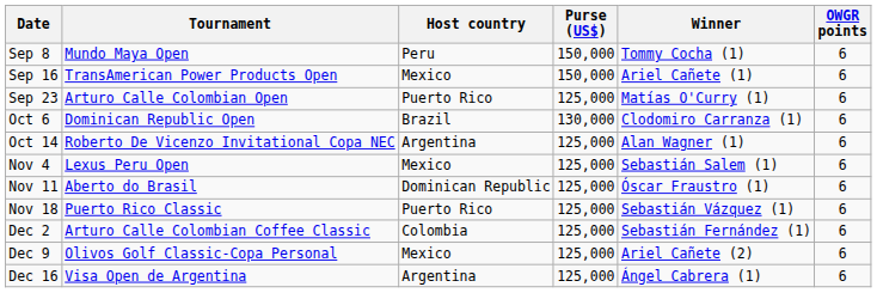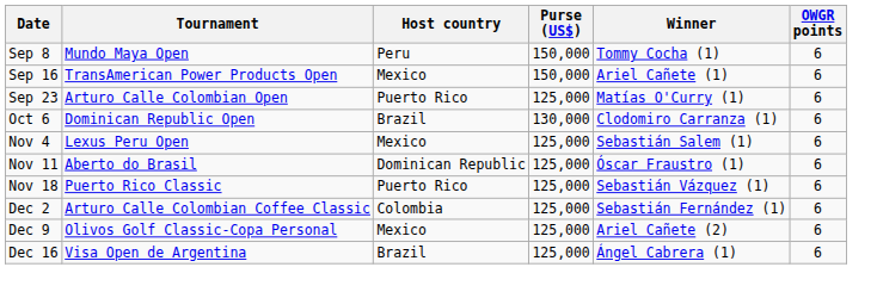 <table class="wikitable" style="font-size:95%;">
 <tr>
 <th>Date</th>
 <th>Tournament</th>
 <th>Host country</th>
 <th>Purse<br>(<a href='#'>US$</a>)</th>
 <th>Winner</th>
 <th><a href='#'>OWGR</a><br>points</th>
 </tr>
 <tr>
 <td>Sep 8</td>
 <td><a href='#'>Mundo Maya Open</a></td>
 <td>Peru</td>
 <td align=right>150,000</td>
 <td> <a href='#'>Tommy Cocha</a> (1)</td>
 <td align=center>6</td>
 </tr>
 <tr>
 <td>Sep 16</td>
 <td><a href='#'>TransAmerican Power Products Open</a></td>
 <td>Mexico</td>
 <td align=right>150,000</td>
 <td> <a href='#'>Ariel Cañete</a> (1)</td>
 <td align=center>6</td>
 </tr>
 <tr>
 <td>Sep 23</td>
 <td><a href='#'>Arturo Calle Colombian Open</a></td>
 <td>Puerto Rico</td>
 <td align=right>125,000</td>
 <td> <a href='#'>Matías O'Curry</a> (1)</td>
 <td align=center>6</td>
 </tr>
 <tr>
 <td>Oct 6</td>
 <td><a href='#'>Dominican Republic Open</a></td>
 <td>Brazil</td>
 <td align=right>130,000</td>
 <td> <a href='#'>Clodomiro Carranza</a> (1)</td>
-<td align=center>6</td>
-</tr>
-<tr>
-<td>Oct 14</td>
-<td><a href='#'>Roberto De Vicenzo Invitational Copa NEC</a></td>
-<td>Argentina</td>
-<td align=right>125,000</td>
-<td> <a href='#'>Alan Wagner</a> (1)</td>
 <td align=center>6</td>
 </tr>
 <tr>
 <td>Nov 4</td>
 <td><a href='#'>Lexus Peru Open</a></td>
 <td>Mexico</td>
 <td align=right>125,000</td>
 <td> <a href='#'>Sebastián Salem</a> (1)</td>
 <td align=center>6</td>
 </tr>
 <tr>
 <td>Nov 11</td>
 <td><a href='#'>Aberto do Brasil</a></td>
 <td>Dominican Republic</td>
 <td align=right>125,000</td>
 <td> <a href='#'>Óscar Fraustro</a> (1)</td>
 <td align=center>6</td>
 </tr>
 <tr>
 <td>Nov 18</td>
 <td><a href='#'>Puerto Rico Classic</a></td>
 <td>Puerto Rico</td>
 <td align=right>125,000</td>
 <td> <a href='#'>Sebastián Vázquez</a> (1)</td>
 <td align=center>6</td>
 </tr>
 <tr>
 <td>Dec 2</td>
 <td><a href='#'>Arturo Calle Colombian Coffee Classic</a></td>
 <td>Colombia</td>
 <td align=right>125,000</td>
 <td> <a href='#'>Sebastián Fernández</a> (1)</td>
 <td align=center>6</td>
 </tr>
 <tr>
 <td>Dec 9</td>
 <td><a href='#'>Olivos Golf Classic-Copa Personal</a></td>
 <td>Mexico</td>
 <td align=right>125,000</td>
 <td> <a href='#'>Ariel Cañete</a> (2)</td>
 <td align=center>6</td>
 </tr>
 <tr>
 <td>Dec 16</td>
 <td><a href='#'>Visa Open de Argentina</a></td>
-<td>Argentina</td>
+<td>Brazil</td>
 <td align=right>125,000</td>
 <td> <a href='#'>Ángel Cabrera</a> (1)</td>
 <td align=center>6</td>
 </tr>
 </table>
